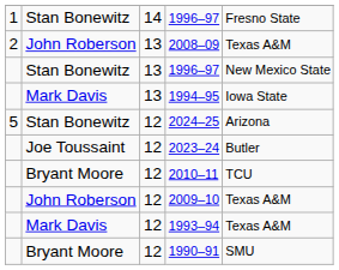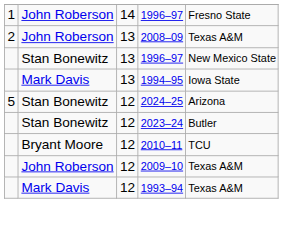 <table class="wikitable">
 <tr>
 </tr>
 <tr>
 <td>1</td>
-<td>Stan Bonewitz</td>
+<td><a href='#'>John Roberson</a></td>
 <td>14</td>
 <td style="font-size:80%;"><a href='#'>1996–97</a></td>
 <td style="font-size:80%;">Fresno State</td>
 </tr>
 <tr>
 <td>2</td>
 <td><a href='#'>John Roberson</a></td>
 <td>13</td>
 <td style="font-size:80%;"><a href='#'>2008–09</a></td>
 <td style="font-size:80%;">Texas A&M</td>
 </tr>
 <tr>
 <td></td>
 <td>Stan Bonewitz</td>
 <td>13</td>
 <td style="font-size:80%;"><a href='#'>1996–97</a></td>
 <td style="font-size:80%;">New Mexico State</td>
 </tr>
 <tr>
 <td></td>
 <td><a href='#'>Mark Davis</a></td>
 <td>13</td>
 <td style="font-size:80%;"><a href='#'>1994–95</a></td>
 <td style="font-size:80%;">Iowa State</td>
 </tr>
 <tr>
 <td>5</td>
 <td>Stan Bonewitz</td>
 <td>12</td>
 <td style="font-size:80%;"><a href='#'>2024–25</a></td>
 <td style="font-size:80%;">Arizona</td>
 </tr>
 <tr>
 <td></td>
-<td>Joe Toussaint</td>
+<td>Stan Bonewitz</td>
 <td>12</td>
 <td style="font-size:80%;"><a href='#'>2023–24</a></td>
 <td style="font-size:80%;">Butler</td>
 </tr>
 <tr>
 <td></td>
 <td>Bryant Moore</td>
 <td>12</td>
 <td style="font-size:80%;"><a href='#'>2010–11</a></td>
 <td style="font-size:80%;">TCU</td>
 </tr>
 <tr>
 <td></td>
 <td><a href='#'>John Roberson</a></td>
 <td>12</td>
 <td style="font-size:80%;"><a href='#'>2009–10</a></td>
 <td style="font-size:80%;">Texas A&M</td>
 </tr>
 <tr>
 <td></td>
 <td><a href='#'>Mark Davis</a></td>
 <td>12</td>
 <td style="font-size:80%;"><a href='#'>1993–94</a></td>
 <td style="font-size:80%;">Texas A&M</td>
 </tr>
-<tr>
-<td></td>
-<td>Bryant Moore</td>
-<td>12</td>
-<td style="font-size:80%;"><a href='#'>1990–91</a></td>
-<td style="font-size:80%;">SMU</td>
-</tr>
 </table>
